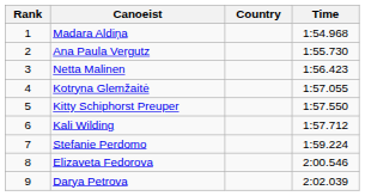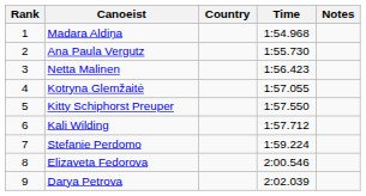 <table class="wikitable" style="text-align:center;width: 55%">
 <tr>
 <th>Rank</th>
 <th>Canoeist</th>
 <th>Country</th>
 <th>Time</th>
+<th>Notes</th>
 </tr>
 <tr>
 <td>1</td>
 <td align="left"><a href='#'>Madara Aldiņa</a></td>
 <td align="left"></td>
 <td>1:54.968</td>
+<td></td>
 </tr>
 <tr>
 <td>2</td>
 <td align="left"><a href='#'>Ana Paula Vergutz</a></td>
 <td align="left"></td>
 <td>1:55.730</td>
+<td></td>
 </tr>
 <tr>
 <td>3</td>
 <td align="left"><a href='#'>Netta Malinen</a></td>
 <td align="left"></td>
 <td>1:56.423</td>
+<td></td>
 </tr>
 <tr>
 <td>4</td>
 <td align="left"><a href='#'>Kotryna Glemžaitė</a></td>
 <td align="left"></td>
 <td>1:57.055</td>
+<td></td>
 </tr>
 <tr>
 <td>5</td>
 <td align="left"><a href='#'>Kitty Schiphorst Preuper</a></td>
 <td align="left"></td>
 <td>1:57.550</td>
+<td></td>
 </tr>
 <tr>
 <td>6</td>
 <td align="left"><a href='#'>Kali Wilding</a></td>
 <td align="left"></td>
 <td>1:57.712</td>
+<td></td>
 </tr>
 <tr>
 <td>7</td>
 <td align="left"><a href='#'>Stefanie Perdomo</a></td>
 <td align="left"></td>
 <td>1:59.224</td>
+<td></td>
 </tr>
 <tr>
 <td>8</td>
 <td align="left"><a href='#'>Elizaveta Fedorova</a></td>
 <td align="left"></td>
 <td>2:00.546</td>
+<td></td>
 </tr>
 <tr>
 <td>9</td>
 <td align="left"><a href='#'>Darya Petrova</a></td>
 <td align="left"></td>
 <td>2:02.039</td>
+<td></td>
 </tr>
 </table>
